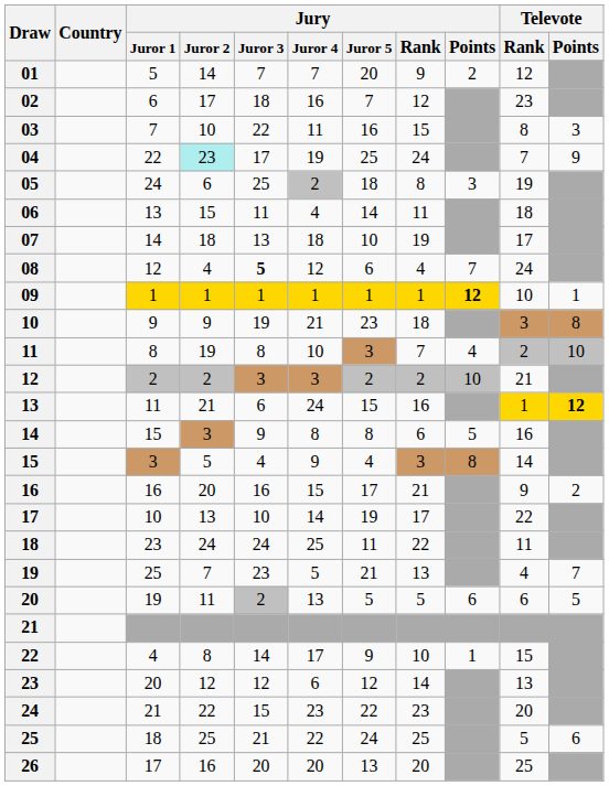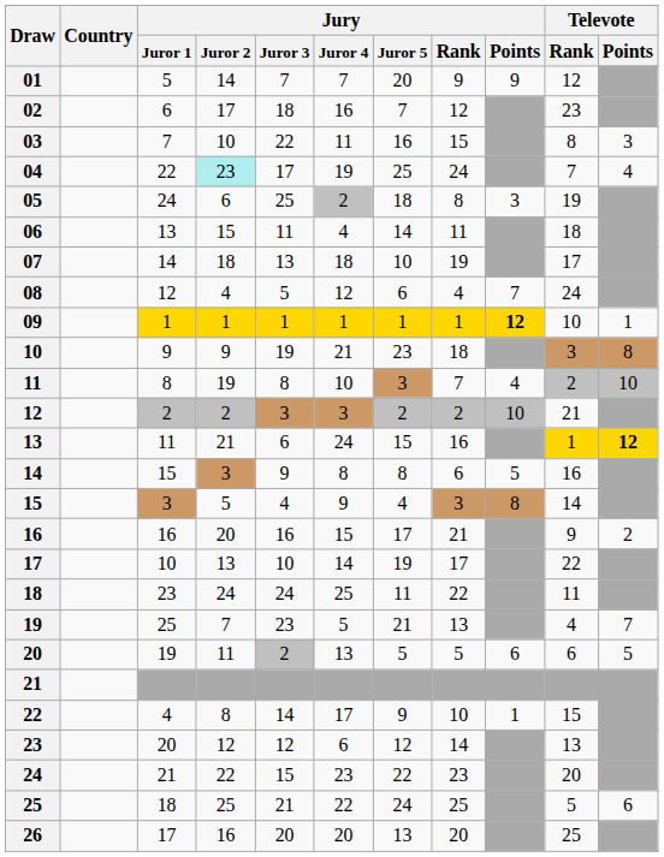 <table class="sortable wikitable collapsible plainrowheaders" style="text-align:center;">
 <tr>
 </tr>
 <tr>
 <th scope="col" rowspan="2">Draw</th>
 <th scope="col" rowspan="2">Country</th>
 <th scope="col" colspan="7">Jury</th>
 <th scope="col" colspan="2">Televote</th>
 </tr>
 <tr>
 <th scope="col"><small>Juror 1</small></th>
 <th scope="col"><small>Juror 2</small></th>
 <th scope="col"><small>Juror 3</small></th>
 <th scope="col"><small>Juror 4</small></th>
 <th scope="col"><small>Juror 5</small></th>
 <th scope="col">Rank</th>
 <th scope="col">Points</th>
 <th scope="col">Rank</th>
 <th scope="col">Points</th>
 </tr>
 <tr>
 <th scope="row" style="text-align:center;">01</th>
 <td style="text-align:left;"></td>
 <td>5</td>
 <td>14</td>
 <td>7</td>
 <td>7</td>
 <td>20</td>
 <td>9</td>
-<td>2</td>
+<td>9</td>
 <td>12</td>
 <td style="background:#AAAAAA;"></td>
 </tr>
 <tr>
 <th scope="row" style="text-align:center;">02</th>
 <td style="text-align:left;"></td>
 <td>6</td>
 <td>17</td>
 <td>18</td>
 <td>16</td>
 <td>7</td>
 <td>12</td>
 <td style="background:#AAAAAA;"></td>
 <td>23</td>
 <td style="background:#AAAAAA;"></td>
 </tr>
 <tr>
 <th scope="row" style="text-align:center;">03</th>
 <td style="text-align:left;"></td>
 <td>7</td>
 <td>10</td>
 <td>22</td>
 <td>11</td>
 <td>16</td>
 <td>15</td>
 <td style="background:#AAAAAA;"></td>
 <td>8</td>
 <td>3</td>
 </tr>
 <tr>
 <th scope="row" style="text-align:center;">04</th>
 <td style="text-align:left;"></td>
 <td>22</td>
 <td style="background: paleturquoise;">23</td>
 <td>17</td>
 <td>19</td>
 <td>25</td>
 <td>24</td>
 <td style="background:#AAAAAA;"></td>
 <td>7</td>
-<td>9</td>
+<td>4</td>
 </tr>
 <tr>
 <th scope="row" style="text-align:center;">05</th>
 <td style="text-align:left;"></td>
 <td>24</td>
 <td>6</td>
 <td>25</td>
 <td style="background:silver;">2</td>
 <td>18</td>
 <td>8</td>
 <td>3</td>
 <td>19</td>
 <td style="background:#AAAAAA;"></td>
 </tr>
 <tr>
 <th scope="row" style="text-align:center;">06</th>
 <td style="text-align:left;"></td>
 <td>13</td>
 <td>15</td>
 <td>11</td>
 <td>4</td>
 <td>14</td>
 <td>11</td>
 <td style="background:#AAAAAA;"></td>
 <td>18</td>
 <td style="background:#AAAAAA;"></td>
 </tr>
 <tr>
 <th scope="row" style="text-align:center;">07</th>
 <td style="text-align:left;"></td>
 <td>14</td>
 <td>18</td>
 <td>13</td>
 <td>18</td>
 <td>10</td>
 <td>19</td>
 <td style="background:#AAAAAA;"></td>
 <td>17</td>
 <td style="background:#AAAAAA;"></td>
 </tr>
 <tr>
 <th scope="row" style="text-align:center;">08</th>
 <td style="text-align:left;"></td>
 <td>12</td>
 <td>4</td>
-<td><strong>5</strong></td>
+<td>5</td>
 <td>12</td>
 <td>6</td>
 <td>4</td>
 <td>7</td>
 <td>24</td>
 <td style="background:#AAAAAA;"></td>
 </tr>
 <tr>
 <th scope="row" style="text-align:center;">09</th>
 <td style="text-align:left;"></td>
 <td style="background:gold;">1</td>
 <td style="background:gold;">1</td>
 <td style="background:gold;">1</td>
 <td style="background:gold;">1</td>
 <td style="background:gold;">1</td>
 <td style="background:gold;">1</td>
 <td style="background:gold;"><strong>12</strong></td>
 <td>10</td>
 <td>1</td>
 </tr>
 <tr>
 <th scope="row" style="text-align:center;">10</th>
 <td style="text-align:left;"></td>
 <td>9</td>
 <td>9</td>
 <td>19</td>
 <td>21</td>
 <td>23</td>
 <td>18</td>
 <td style="background:#AAAAAA;"></td>
 <td style="background:#CC9966;">3</td>
 <td style="background:#CC9966;">8</td>
 </tr>
 <tr>
 <th scope="row" style="text-align:center;">11</th>
 <td style="text-align:left;"></td>
 <td>8</td>
 <td>19</td>
 <td>8</td>
 <td>10</td>
 <td style="background:#CC9966;">3</td>
 <td>7</td>
 <td>4</td>
 <td style="background:silver;">2</td>
 <td style="background:silver;">10</td>
 </tr>
 <tr>
 <th scope="row" style="text-align:center;">12</th>
 <td style="text-align:left;"></td>
 <td style="background:silver;">2</td>
 <td style="background:silver;">2</td>
 <td style="background:#CC9966;">3</td>
 <td style="background:#CC9966;">3</td>
 <td style="background:silver;">2</td>
 <td style="background:silver;">2</td>
 <td style="background:silver;">10</td>
 <td>21</td>
 <td style="background:#AAAAAA;"></td>
 </tr>
 <tr>
 <th scope="row" style="text-align:center;">13</th>
 <td style="text-align:left;"></td>
 <td>11</td>
 <td>21</td>
 <td>6</td>
 <td>24</td>
 <td>15</td>
 <td>16</td>
 <td style="background:#AAAAAA;"></td>
 <td style="background:gold;">1</td>
 <td style="background:gold;"><strong>12</strong></td>
 </tr>
 <tr>
 <th scope="row" style="text-align:center;">14</th>
 <td style="text-align:left;"></td>
 <td>15</td>
 <td style="background:#CC9966;">3</td>
 <td>9</td>
 <td>8</td>
 <td>8</td>
 <td>6</td>
 <td>5</td>
 <td>16</td>
 <td style="background:#AAAAAA;"></td>
 </tr>
 <tr>
 <th scope="row" style="text-align:center;">15</th>
 <td style="text-align:left;"></td>
 <td style="background:#CC9966;">3</td>
 <td>5</td>
 <td>4</td>
 <td>9</td>
 <td>4</td>
 <td style="background:#CC9966;">3</td>
 <td style="background:#CC9966;">8</td>
 <td>14</td>
 <td style="background:#AAAAAA;"></td>
 </tr>
 <tr>
 <th scope="row" style="text-align:center;">16</th>
 <td style="text-align:left;"></td>
 <td>16</td>
 <td>20</td>
 <td>16</td>
 <td>15</td>
 <td>17</td>
 <td>21</td>
 <td style="background:#AAAAAA;"></td>
 <td>9</td>
 <td>2</td>
 </tr>
 <tr>
 <th scope="row" style="text-align:center;">17</th>
 <td style="text-align:left;"></td>
 <td>10</td>
 <td>13</td>
 <td>10</td>
 <td>14</td>
 <td>19</td>
 <td>17</td>
 <td style="background:#AAAAAA;"></td>
 <td>22</td>
 <td style="background:#AAAAAA;"></td>
 </tr>
 <tr>
 <th scope="row" style="text-align:center;">18</th>
 <td style="text-align:left;"></td>
 <td>23</td>
 <td>24</td>
 <td>24</td>
 <td>25</td>
 <td>11</td>
 <td>22</td>
 <td style="background:#AAAAAA;"></td>
 <td>11</td>
 <td style="background:#AAAAAA;"></td>
 </tr>
 <tr>
 <th scope="row" style="text-align:center;">19</th>
 <td style="text-align:left;"></td>
 <td>25</td>
 <td>7</td>
 <td>23</td>
 <td>5</td>
 <td>21</td>
 <td>13</td>
 <td style="background:#AAAAAA;"></td>
 <td>4</td>
 <td>7</td>
 </tr>
 <tr>
 <th scope="row" style="text-align:center;">20</th>
 <td style="text-align:left;"></td>
 <td>19</td>
 <td>11</td>
 <td style="background:silver;">2</td>
 <td>13</td>
 <td>5</td>
 <td>5</td>
 <td>6</td>
 <td>6</td>
 <td>5</td>
 </tr>
 <tr class="sortbottom">
 <th scope="row" style="text-align:center;">21</th>
 <td style="text-align:left;"></td>
 <td style="background:#AAAAAA;"></td>
 <td style="background:#AAAAAA;"></td>
 <td style="background:#AAAAAA;"></td>
 <td style="background:#AAAAAA;"></td>
 <td style="background:#AAAAAA;"></td>
 <td style="background:#AAAAAA;"></td>
 <td style="background:#AAAAAA;"></td>
 <td style="background:#AAAAAA;"></td>
 <td style="background:#AAAAAA;"></td>
 </tr>
 <tr>
 <th scope="row" style="text-align:center;">22</th>
 <td style="text-align:left;"></td>
 <td>4</td>
 <td>8</td>
 <td>14</td>
 <td>17</td>
 <td>9</td>
 <td>10</td>
 <td>1</td>
 <td>15</td>
 <td style="background:#AAAAAA;"></td>
 </tr>
 <tr>
 <th scope="row" style="text-align:center;">23</th>
 <td style="text-align:left;"></td>
 <td>20</td>
 <td>12</td>
 <td>12</td>
 <td>6</td>
 <td>12</td>
 <td>14</td>
 <td style="background:#AAAAAA;"></td>
 <td>13</td>
 <td style="background:#AAAAAA;"></td>
 </tr>
 <tr>
 <th scope="row" style="text-align:center;">24</th>
 <td style="text-align:left;"></td>
 <td>21</td>
 <td>22</td>
 <td>15</td>
 <td>23</td>
 <td>22</td>
 <td>23</td>
 <td style="background:#AAAAAA;"></td>
 <td>20</td>
 <td style="background:#AAAAAA;"></td>
 </tr>
 <tr>
 <th scope="row" style="text-align:center;">25</th>
 <td style="text-align:left;"></td>
 <td>18</td>
 <td>25</td>
 <td>21</td>
 <td>22</td>
 <td>24</td>
 <td>25</td>
 <td style="background:#AAAAAA;"></td>
 <td>5</td>
 <td>6</td>
 </tr>
 <tr>
 <th scope="row" style="text-align:center;">26</th>
 <td style="text-align:left;"></td>
 <td>17</td>
 <td>16</td>
 <td>20</td>
 <td>20</td>
 <td>13</td>
 <td>20</td>
 <td style="background:#AAAAAA;"></td>
 <td>25</td>
 <td style="background:#AAAAAA;"></td>
 </tr>
 </table>
